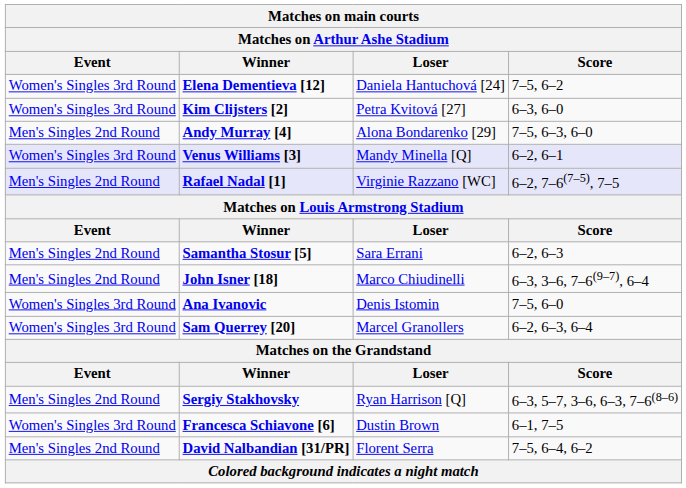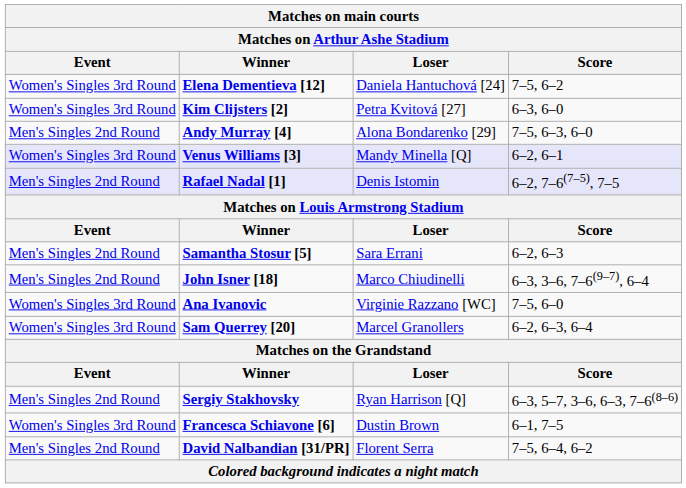 <table class="wikitable collapsible uncollapsed" style=margin:auto>
 <tr>
 <th colspan=4 style=white-space:nowrap>Matches on main courts</th>
 </tr>
 <tr>
 <th colspan=4>Matches on <a href='#'>Arthur Ashe Stadium</a></th>
 </tr>
 <tr>
 <th>Event</th>
 <th>Winner</th>
 <th>Loser</th>
 <th>Score</th>
 </tr>
 <tr>
 <td><a href='#'>Women's Singles 3rd Round</a></td>
 <td> <strong><a href='#'>Elena Dementieva</a> [12]</strong></td>
 <td> <a href='#'>Daniela Hantuchová</a> [24]</td>
 <td>7–5, 6–2</td>
 </tr>
 <tr>
 <td><a href='#'>Women's Singles 3rd Round</a></td>
 <td> <strong><a href='#'>Kim Clijsters</a> [2]</strong></td>
 <td> <a href='#'>Petra Kvitová</a> [27]</td>
 <td>6–3, 6–0</td>
 </tr>
 <tr>
 <td><a href='#'>Men's Singles 2nd Round</a></td>
 <td> <strong><a href='#'>Andy Murray</a> [4]</strong></td>
 <td> <a href='#'>Alona Bondarenko</a> [29]</td>
 <td>7–5, 6–3, 6–0</td>
 </tr>
 <tr bgcolor=lavender>
 <td><a href='#'>Women's Singles 3rd Round</a></td>
 <td> <strong><a href='#'>Venus Williams</a> [3]</strong></td>
 <td> <a href='#'>Mandy Minella</a> [Q]</td>
 <td>6–2, 6–1</td>
 </tr>
 <tr bgcolor=lavender>
 <td><a href='#'>Men's Singles 2nd Round</a></td>
 <td> <strong><a href='#'>Rafael Nadal</a> [1]</strong></td>
-<td> <a href='#'>Virginie Razzano</a> [WC]</td>
+<td> <a href='#'>Denis Istomin</a></td>
 <td>6–2, 7–6<sup>(7–5)</sup>, 7–5</td>
 </tr>
 <tr>
 <th colspan=4>Matches on <a href='#'>Louis Armstrong Stadium</a></th>
 </tr>
 <tr>
 <th>Event</th>
 <th>Winner</th>
 <th>Loser</th>
 <th>Score</th>
 </tr>
 <tr>
 <td><a href='#'>Men's Singles 2nd Round</a></td>
 <td> <strong><a href='#'>Samantha Stosur</a> [5]</strong></td>
 <td> <a href='#'>Sara Errani</a></td>
 <td>6–2, 6–3</td>
 </tr>
 <tr>
 <td><a href='#'>Men's Singles 2nd Round</a></td>
 <td> <strong><a href='#'>John Isner</a> [18]</strong></td>
 <td> <a href='#'>Marco Chiudinelli</a></td>
 <td>6–3, 3–6, 7–6<sup>(9–7)</sup>, 6–4</td>
 </tr>
 <tr>
 <td><a href='#'>Women's Singles 3rd Round</a></td>
 <td> <strong><a href='#'>Ana Ivanovic</a></strong></td>
-<td> <a href='#'>Denis Istomin</a></td>
+<td> <a href='#'>Virginie Razzano</a> [WC]</td>
 <td>7–5, 6–0</td>
 </tr>
 <tr>
 <td><a href='#'>Women's Singles 3rd Round</a></td>
 <td> <strong><a href='#'>Sam Querrey</a> [20]</strong></td>
 <td> <a href='#'>Marcel Granollers</a></td>
 <td>6–2, 6–3, 6–4</td>
 </tr>
 <tr>
 <th colspan=4><strong>Matches on the Grandstand</strong></th>
 </tr>
 <tr>
 <th>Event</th>
 <th>Winner</th>
 <th>Loser</th>
 <th>Score</th>
 </tr>
 <tr>
 <td><a href='#'>Men's Singles 2nd Round</a></td>
 <td> <strong><a href='#'>Sergiy Stakhovsky</a> </strong></td>
 <td> <a href='#'>Ryan Harrison</a> [Q]</td>
 <td>6–3, 5–7, 3–6, 6–3, 7–6<sup>(8–6)</sup></td>
 </tr>
 <tr>
 <td><a href='#'>Women's Singles 3rd Round</a></td>
 <td> <strong><a href='#'>Francesca Schiavone</a> [6]</strong></td>
 <td> <a href='#'>Dustin Brown</a></td>
 <td>6–1, 7–5</td>
 </tr>
 <tr>
 <td><a href='#'>Men's Singles 2nd Round</a></td>
 <td> <strong><a href='#'>David Nalbandian</a> [31/PR]</strong></td>
 <td> <a href='#'>Florent Serra</a></td>
 <td>7–5, 6–4, 6–2</td>
 </tr>
 <tr>
 <th colspan=4><em>Colored background indicates a night match</em></th>
 </tr>
 </table>
